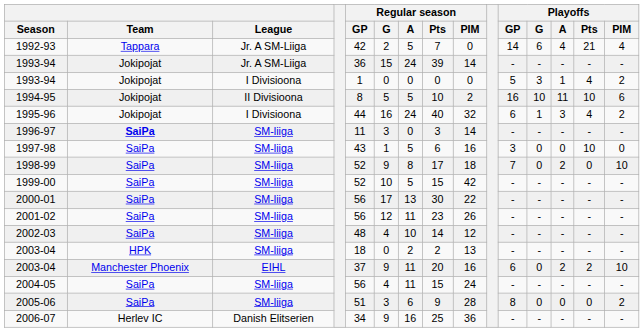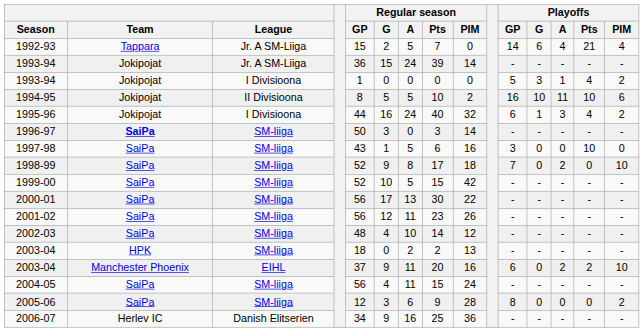 <table class="wikitable"| BORDER="0" CELLPADDING="1" CELLSPACING="0" width="75%" style="text-align:center">
 <tr bgcolor="#e0e0e0">
 <th colspan="3" bgcolor="#ffffff"> </th>
 <th rowspan="99" bgcolor="#ffffff"> </th>
 <th colspan="5">Regular season</th>
 <th rowspan="99" bgcolor="#ffffff"> </th>
 <th colspan="5">Playoffs</th>
 </tr>
 <tr bgcolor="#e0e0e0">
 <th>Season</th>
 <th>Team</th>
 <th>League</th>
 <th>GP</th>
 <th>G</th>
 <th>A</th>
 <th>Pts</th>
 <th>PIM</th>
 <th>GP</th>
 <th>G</th>
 <th>A</th>
 <th>Pts</th>
 <th>PIM</th>
 </tr>
 <tr ALIGN="center">
 <td>1992-93</td>
 <td><a href='#'>Tappara</a></td>
 <td>Jr. A SM-Liiga</td>
-<td>42</td>
+<td>15</td>
 <td>2</td>
 <td>5</td>
 <td>7</td>
 <td>0</td>
 <td>14</td>
 <td>6</td>
 <td>4</td>
 <td>21</td>
 <td>4</td>
 </tr>
 <tr ALIGN="center" bgcolor="#f0f0f0">
 <td>1993-94</td>
 <td>Jokipojat</td>
 <td>Jr. A SM-Liiga</td>
 <td>36</td>
 <td>15</td>
 <td>24</td>
 <td>39</td>
 <td>14</td>
 <td>-</td>
 <td>-</td>
 <td>-</td>
 <td>-</td>
 <td>-</td>
 </tr>
 <tr ALIGN="center">
 <td>1993-94</td>
 <td>Jokipojat</td>
 <td>I Divisioona</td>
 <td>1</td>
 <td>0</td>
 <td>0</td>
 <td>0</td>
 <td>0</td>
 <td>5</td>
 <td>3</td>
 <td>1</td>
 <td>4</td>
 <td>2</td>
 </tr>
 <tr ALIGN="center" bgcolor="#f0f0f0">
 <td>1994-95</td>
 <td>Jokipojat</td>
 <td>II Divisioona</td>
 <td>8</td>
 <td>5</td>
 <td>5</td>
 <td>10</td>
 <td>2</td>
 <td>16</td>
 <td>10</td>
 <td>11</td>
 <td>10</td>
 <td>6</td>
 </tr>
 <tr ALIGN="center">
 <td>1995-96</td>
 <td>Jokipojat</td>
 <td>I Divisioona</td>
 <td>44</td>
 <td>16</td>
 <td>24</td>
 <td>40</td>
 <td>32</td>
 <td>6</td>
 <td>1</td>
 <td>3</td>
 <td>4</td>
 <td>2</td>
 </tr>
 <tr ALIGN="center" bgcolor="#f0f0f0">
 <td>1996-97</td>
 <td><strong><a href='#'>SaiPa</a></strong></td>
 <td><a href='#'>SM-liiga</a></td>
-<td>11</td>
+<td>50</td>
 <td>3</td>
 <td>0</td>
 <td>3</td>
 <td>14</td>
 <td>-</td>
 <td>-</td>
 <td>-</td>
 <td>-</td>
 <td>-</td>
 </tr>
 <tr ALIGN="center">
 <td>1997-98</td>
 <td><a href='#'>SaiPa</a></td>
 <td><a href='#'>SM-liiga</a></td>
 <td>43</td>
 <td>1</td>
 <td>5</td>
 <td>6</td>
 <td>16</td>
 <td>3</td>
 <td>0</td>
 <td>0</td>
 <td>10</td>
 <td>0</td>
 </tr>
 <tr ALIGN="center" bgcolor="#f0f0f0">
 <td>1998-99</td>
 <td><a href='#'>SaiPa</a></td>
 <td><a href='#'>SM-liiga</a></td>
 <td>52</td>
 <td>9</td>
 <td>8</td>
 <td>17</td>
 <td>18</td>
 <td>7</td>
 <td>0</td>
 <td>2</td>
 <td>0</td>
 <td>10</td>
 </tr>
 <tr ALIGN="center">
 <td>1999-00</td>
 <td><a href='#'>SaiPa</a></td>
 <td><a href='#'>SM-liiga</a></td>
 <td>52</td>
 <td>10</td>
 <td>5</td>
 <td>15</td>
 <td>42</td>
 <td>-</td>
 <td>-</td>
 <td>-</td>
 <td>-</td>
 <td>-</td>
 </tr>
 <tr ALIGN="center" bgcolor="#f0f0f0">
 <td>2000-01</td>
 <td><a href='#'>SaiPa</a></td>
 <td><a href='#'>SM-liiga</a></td>
 <td>56</td>
 <td>17</td>
 <td>13</td>
 <td>30</td>
 <td>22</td>
 <td>-</td>
 <td>-</td>
 <td>-</td>
 <td>-</td>
 <td>-</td>
 </tr>
 <tr ALIGN="center">
 <td>2001-02</td>
 <td><a href='#'>SaiPa</a></td>
 <td><a href='#'>SM-liiga</a></td>
 <td>56</td>
 <td>12</td>
 <td>11</td>
 <td>23</td>
 <td>26</td>
 <td>-</td>
 <td>-</td>
 <td>-</td>
 <td>-</td>
 <td>-</td>
 </tr>
 <tr ALIGN="center" bgcolor="#f0f0f0">
 <td>2002-03</td>
 <td><a href='#'>SaiPa</a></td>
 <td><a href='#'>SM-liiga</a></td>
 <td>48</td>
 <td>4</td>
 <td>10</td>
 <td>14</td>
 <td>12</td>
 <td>-</td>
 <td>-</td>
 <td>-</td>
 <td>-</td>
 <td>-</td>
 </tr>
 <tr ALIGN="center">
 <td>2003-04</td>
 <td><a href='#'>HPK</a></td>
 <td><a href='#'>SM-liiga</a></td>
 <td>18</td>
 <td>0</td>
 <td>2</td>
 <td>2</td>
 <td>13</td>
 <td>-</td>
 <td>-</td>
 <td>-</td>
 <td>-</td>
 <td>-</td>
 </tr>
 <tr ALIGN="center" bgcolor="#f0f0f0">
 <td>2003-04</td>
 <td><a href='#'>Manchester Phoenix</a></td>
 <td><a href='#'>EIHL</a></td>
 <td>37</td>
 <td>9</td>
 <td>11</td>
 <td>20</td>
 <td>16</td>
 <td>6</td>
 <td>0</td>
 <td>2</td>
 <td>2</td>
 <td>10</td>
 </tr>
 <tr ALIGN="center">
 <td>2004-05</td>
 <td><a href='#'>SaiPa</a></td>
 <td><a href='#'>SM-liiga</a></td>
 <td>56</td>
 <td>4</td>
 <td>11</td>
 <td>15</td>
 <td>24</td>
 <td>-</td>
 <td>-</td>
 <td>-</td>
 <td>-</td>
 <td>-</td>
 </tr>
 <tr ALIGN="center" bgcolor="#f0f0f0">
 <td>2005-06</td>
 <td><a href='#'>SaiPa</a></td>
 <td><a href='#'>SM-liiga</a></td>
-<td>51</td>
+<td>12</td>
 <td>3</td>
 <td>6</td>
 <td>9</td>
 <td>28</td>
 <td>8</td>
 <td>0</td>
 <td>0</td>
 <td>0</td>
 <td>2</td>
 </tr>
 <tr ALIGN="center">
 <td>2006-07</td>
 <td>Herlev IC</td>
 <td>Danish Elitserien</td>
 <td>34</td>
 <td>9</td>
 <td>16</td>
 <td>25</td>
 <td>36</td>
 <td>-</td>
 <td>-</td>
 <td>-</td>
 <td>-</td>
 <td>-</td>
 </tr>
 </table>
